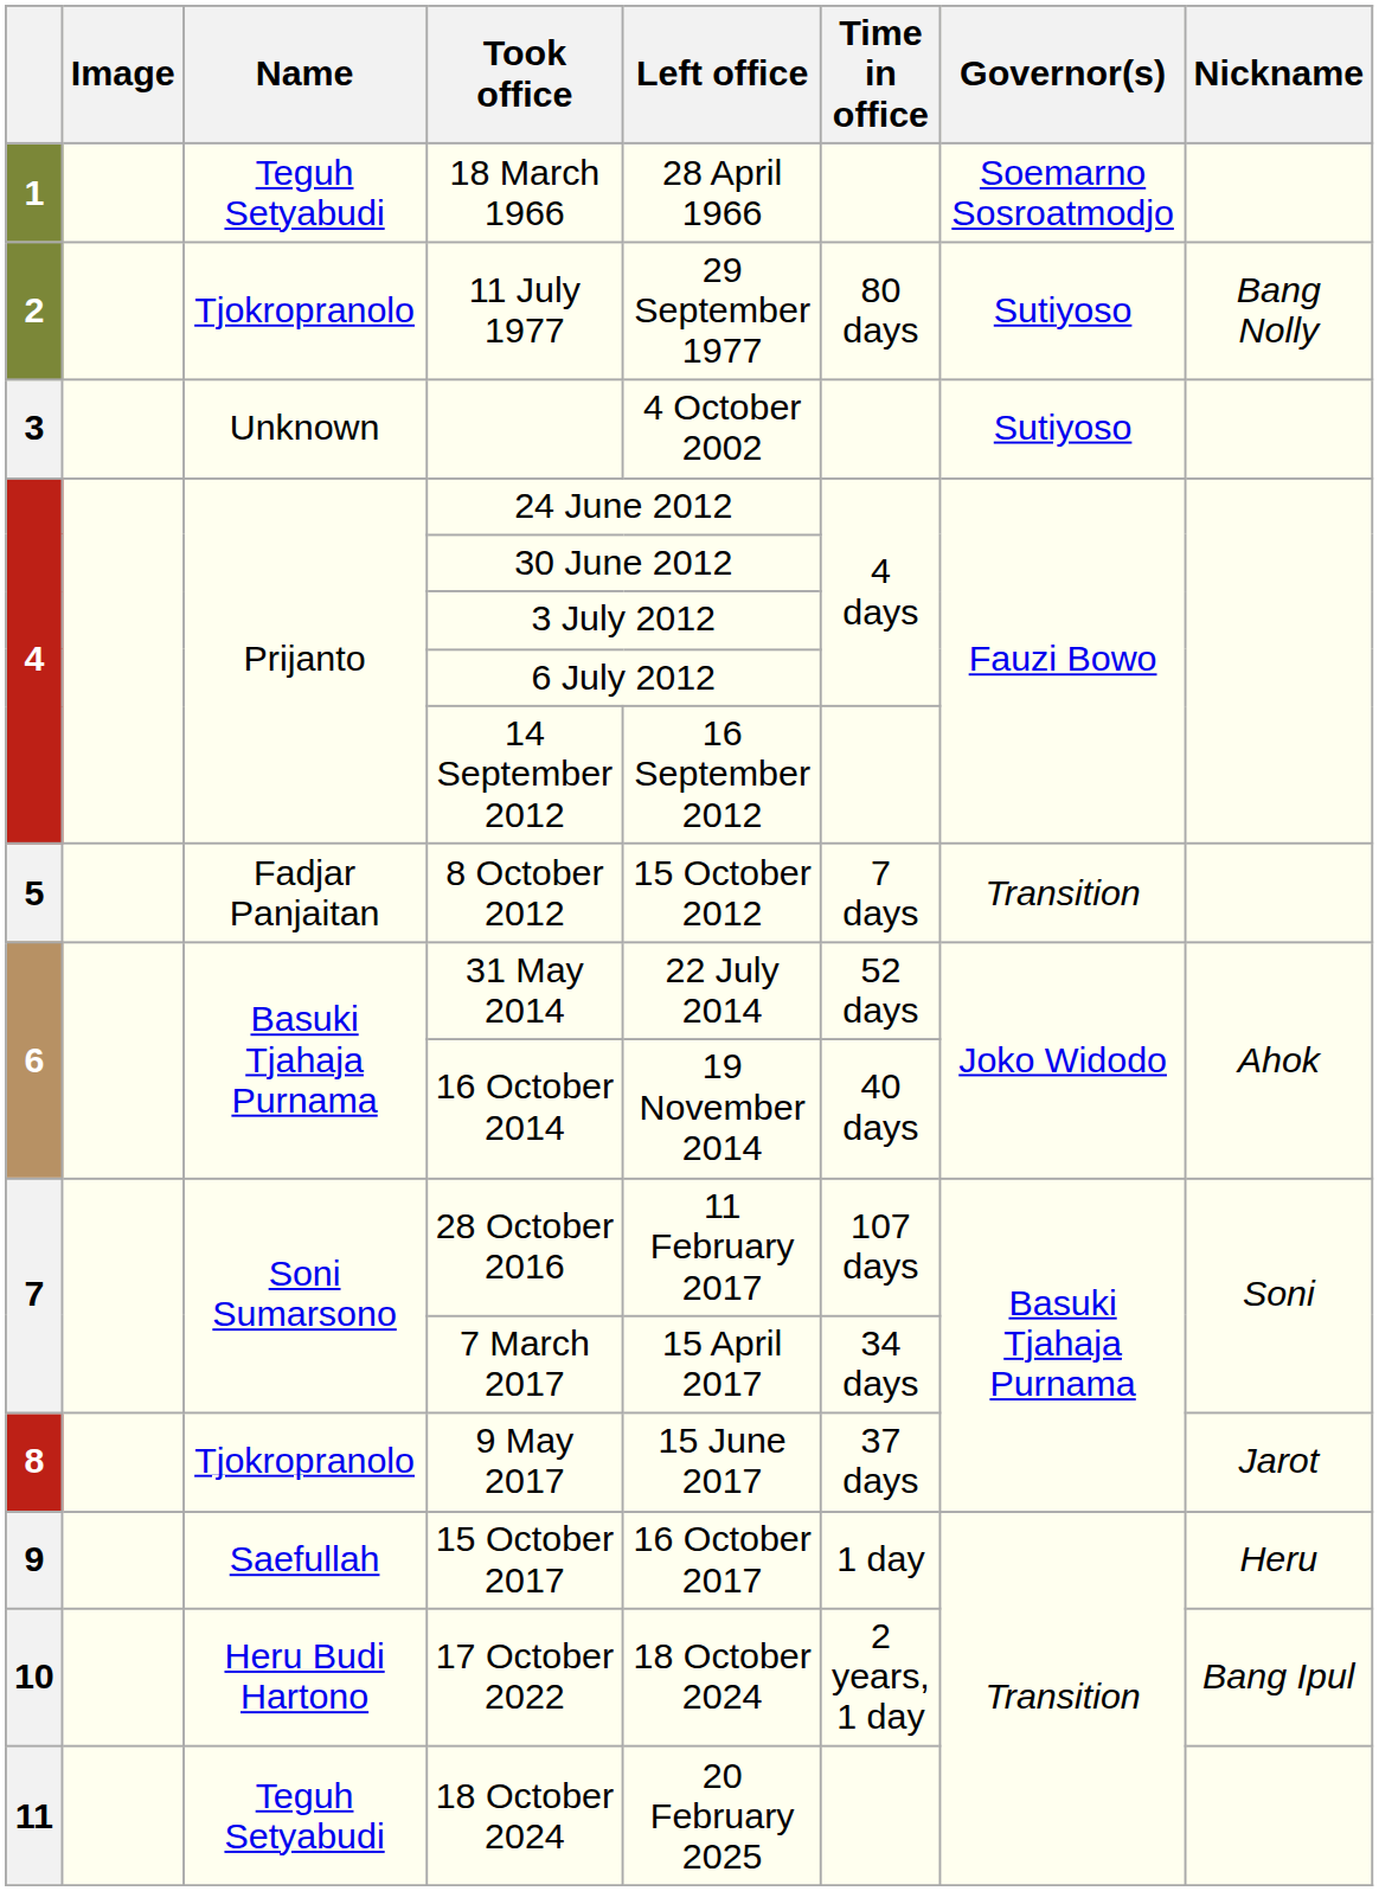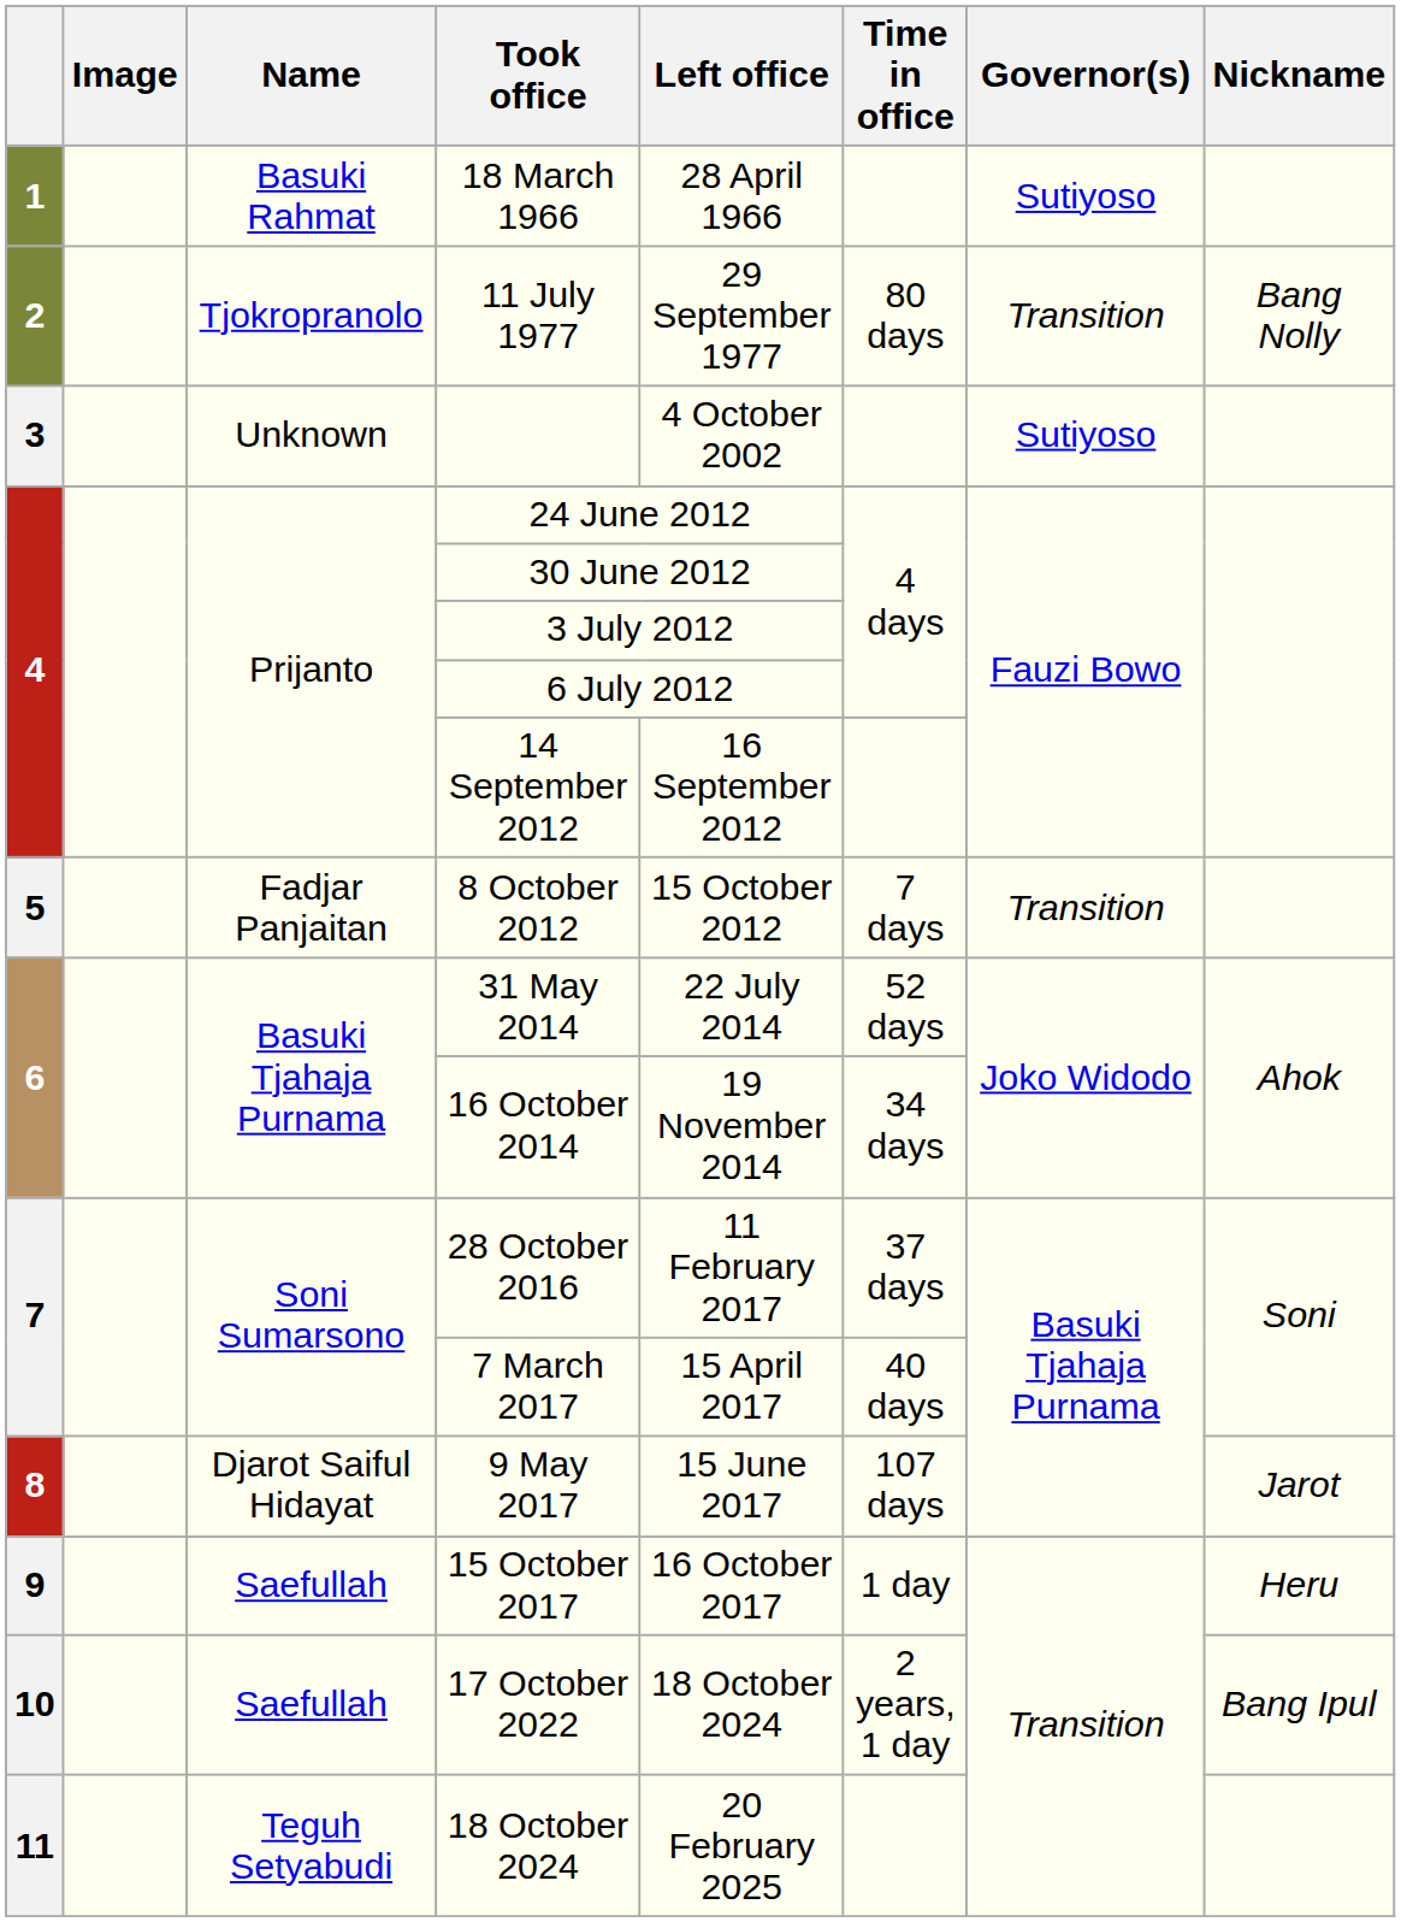 <table class="wikitable" style="background:#ffffef; float:center; text-align:center">
 <tr>
 <th></th>
 <th>Image</th>
 <th>Name</th>
 <th>Took office</th>
 <th>Left office</th>
 <th>Time in office</th>
 <th>Governor(s)</th>
 <th>Nickname</th>
 </tr>
 <tr>
 <th style="background:#7B8738;color:white">1</th>
 <td></td>
-<td><a href='#'>Teguh Setyabudi</a></td>
+<td><a href='#'>Basuki Rahmat</a></td>
 <td>18 March 1966</td>
 <td>28 April 1966</td>
 <td></td>
-<td><a href='#'>Soemarno Sosroatmodjo</a></td>
+<td><a href='#'>Sutiyoso</a></td>
 <td></td>
 </tr>
 <tr>
 <th style="background:#7B8738;color:white">2</th>
 <td></td>
 <td><a href='#'>Tjokropranolo</a></td>
 <td>11 July 1977</td>
 <td>29 September 1977</td>
 <td>80 days</td>
-<td><a href='#'>Sutiyoso</a></td>
+<td><em>Transition</em></td>
 <td><em>Bang Nolly</em></td>
 </tr>
 <tr>
 <th style="background:;color:black">3</th>
 <td></td>
 <td>Unknown</td>
 <td></td>
 <td>4 October 2002</td>
 <td></td>
 <td><a href='#'>Sutiyoso</a></td>
 <td></td>
 </tr>
 <tr>
 <th style="background:#BD2016;color:white" rowspan="5">4</th>
 <td rowspan="5"></td>
 <td rowspan="5">Prijanto</td>
 <td colspan="2">24 June 2012</td>
 <td rowspan="4">4 days</td>
 <td rowspan="5"><a href='#'>Fauzi Bowo</a></td>
 <td rowspan="5"></td>
 </tr>
 <tr>
 <td colspan="2">30 June 2012</td>
 </tr>
 <tr>
 <td colspan="2">3 July 2012</td>
 </tr>
 <tr>
 <td colspan="2">6 July 2012</td>
 </tr>
 <tr>
 <td>14 September 2012</td>
 <td>16 September 2012</td>
 <td></td>
 </tr>
 <tr>
 <th style="background:;color:black">5</th>
 <td></td>
 <td>Fadjar Panjaitan</td>
 <td>8 October 2012</td>
 <td>15 October 2012</td>
 <td>7 days</td>
 <td><em>Transition</em></td>
 <td></td>
 </tr>
 <tr>
 <th style="background:#B79164;color:white" rowspan="2">6</th>
 <td rowspan="2"></td>
 <td rowspan="2"><a href='#'>Basuki Tjahaja Purnama</a></td>
 <td>31 May 2014</td>
 <td>22 July 2014</td>
 <td>52 days</td>
 <td rowspan="2"><a href='#'>Joko Widodo</a></td>
 <td rowspan="2"><em>Ahok</em></td>
 </tr>
 <tr>
 <td>16 October 2014</td>
 <td>19 November 2014</td>
-<td>40 days</td>
+<td>34 days</td>
 </tr>
 <tr>
 <th style="background:;color:black" rowspan="2">7</th>
 <td rowspan="2"></td>
 <td rowspan="2"><a href='#'>Soni Sumarsono</a></td>
 <td>28 October 2016</td>
 <td>11 February 2017</td>
-<td>107 days</td>
+<td>37 days</td>
 <td rowspan="3"><a href='#'>Basuki Tjahaja Purnama</a></td>
 <td rowspan="2"><em>Soni</em></td>
 </tr>
 <tr>
 <td>7 March 2017</td>
 <td>15 April 2017</td>
-<td>34 days</td>
+<td>40 days</td>
 </tr>
 <tr>
 <th style="background:#BD2016;color:white">8</th>
 <td></td>
-<td><a href='#'>Tjokropranolo</a></td>
+<td>Djarot Saiful Hidayat</td>
 <td>9 May 2017</td>
 <td>15 June 2017</td>
-<td>37 days</td>
+<td>107 days</td>
 <td><em>Jarot</em></td>
 </tr>
 <tr>
 <th style="background:;color:black">9</th>
 <td></td>
 <td><a href='#'>Saefullah</a></td>
 <td>15 October 2017</td>
 <td>16 October 2017</td>
 <td>1 day</td>
 <td rowspan="3"><em>Transition</em></td>
 <td><em>Heru</em></td>
 </tr>
 <tr>
 <th style="background:;color:black">10</th>
 <td></td>
-<td><a href='#'>Heru Budi Hartono</a></td>
+<td><a href='#'>Saefullah</a></td>
 <td>17 October 2022</td>
 <td>18 October 2024</td>
 <td>2 years, 1 day</td>
 <td><em>Bang Ipul</em></td>
 </tr>
 <tr>
 <th style="background:;color:black">11</th>
 <td></td>
 <td><a href='#'>Teguh Setyabudi</a></td>
 <td>18 October 2024</td>
 <td>20 February 2025</td>
 <td></td>
 <td></td>
 </tr>
 <tr>
 </tr>
 </table>
